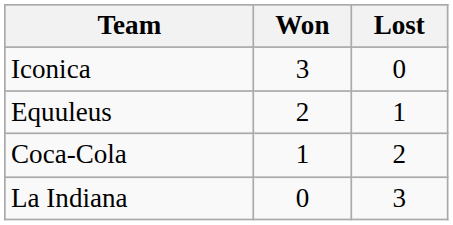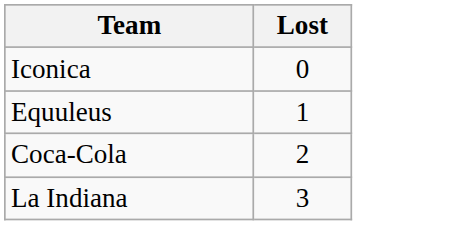 <table class="wikitable">
 <tr>
 <th width=140px>Team</th>
-<th width=50px>Won</th>
 <th width=50px>Lost</th>
 </tr>
 <tr>
 <td>Iconica</td>
-<td align=center>3</td>
 <td align=center>0</td>
 </tr>
 <tr>
 <td>Equuleus</td>
-<td align=center>2</td>
 <td align=center>1</td>
 </tr>
 <tr>
 <td>Coca-Cola</td>
-<td align=center>1</td>
 <td align=center>2</td>
 </tr>
 <tr>
 <td>La Indiana</td>
-<td align=center>0</td>
 <td align=center>3</td>
 </tr>
 </table>
